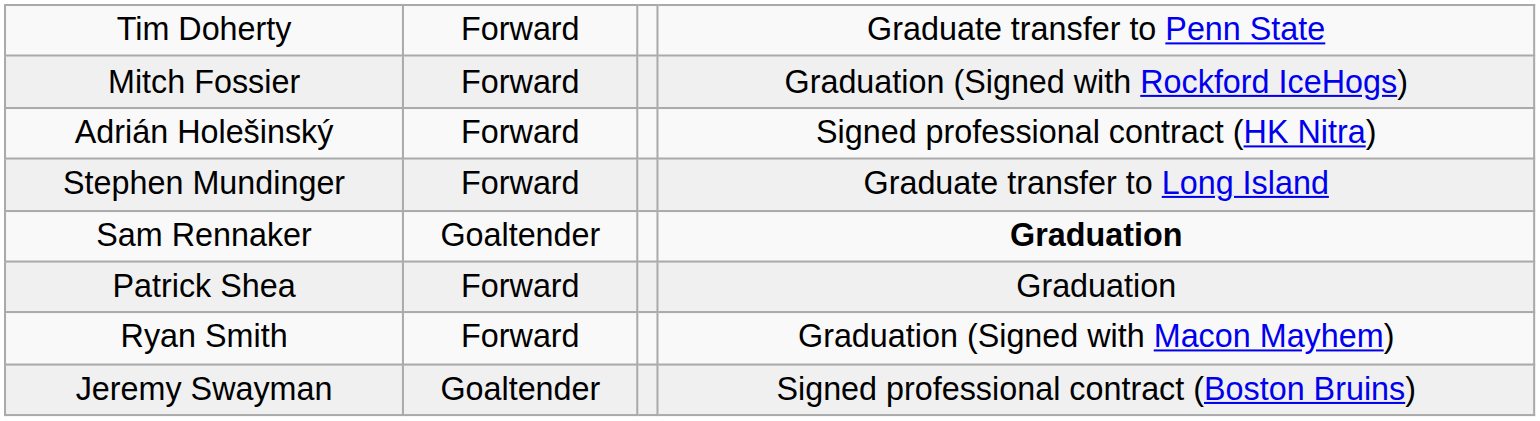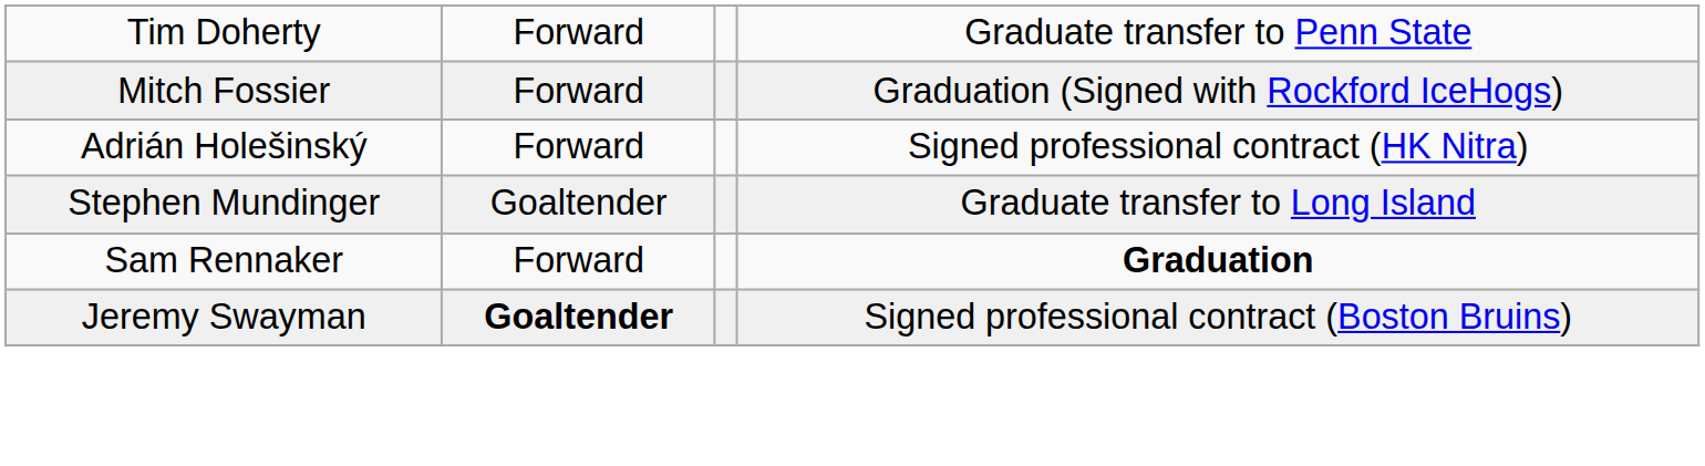 <table class="wikitable" width="60%">
 <tr align="center" bgcolor="">
 <td>Tim Doherty</td>
 <td>Forward</td>
 <td></td>
 <td>Graduate transfer to <a href='#'>Penn State</a></td>
 </tr>
 <tr align="center" bgcolor="f0f0f0">
 <td>Mitch Fossier</td>
 <td>Forward</td>
 <td></td>
 <td>Graduation (Signed with <a href='#'>Rockford IceHogs</a>)</td>
 </tr>
 <tr align="center" bgcolor="">
 <td>Adrián Holešinský</td>
 <td>Forward</td>
 <td></td>
 <td>Signed professional contract (<a href='#'>HK Nitra</a>)</td>
 </tr>
 <tr align="center" bgcolor="f0f0f0">
 <td>Stephen Mundinger</td>
-<td>Forward</td>
+<td>Goaltender</td>
 <td></td>
 <td>Graduate transfer to <a href='#'>Long Island</a></td>
 </tr>
 <tr align="center" bgcolor="">
 <td>Sam Rennaker</td>
-<td>Goaltender</td>
+<td>Forward</td>
 <td></td>
 <td><strong>Graduation</strong></td>
 </tr>
 <tr align="center" bgcolor="f0f0f0">
-<td>Patrick Shea</td>
-<td>Forward</td>
-<td></td>
-<td>Graduation</td>
-</tr>
-<tr align="center" bgcolor="">
-<td>Ryan Smith</td>
-<td>Forward</td>
-<td></td>
-<td>Graduation (Signed with <a href='#'>Macon Mayhem</a>)</td>
-</tr>
-<tr align="center" bgcolor="f0f0f0">
 <td>Jeremy Swayman</td>
-<td>Goaltender</td>
+<td><strong>Goaltender</strong></td>
 <td></td>
 <td>Signed professional contract (<a href='#'>Boston Bruins</a>)</td>
 </tr>
 </table>
